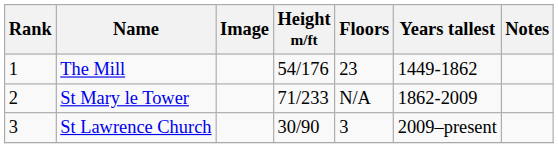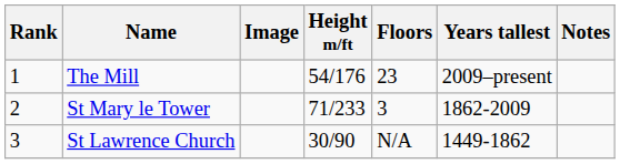 <table class="wikitable sortable">
 <tr>
 <th>Rank</th>
 <th>Name</th>
 <th>Image</th>
 <th>Height<br><small>m/ft</small></th>
 <th>Floors</th>
 <th>Years tallest</th>
 <th class="unsortable">Notes</th>
 </tr>
 <tr>
 <td>1</td>
 <td><a href='#'>The Mill</a></td>
 <td></td>
 <td>54/176</td>
 <td>23</td>
-<td>1449-1862</td>
+<td>2009–present</td>
 <td></td>
 </tr>
 <tr>
 <td>2</td>
 <td><a href='#'>St Mary le Tower</a></td>
 <td></td>
 <td>71/233</td>
-<td>N/A</td>
+<td>3</td>
 <td>1862-2009</td>
 <td></td>
 </tr>
 <tr>
 <td>3</td>
 <td><a href='#'>St Lawrence Church</a></td>
 <td></td>
 <td>30/90</td>
-<td>3</td>
-<td>2009–present</td>
+<td>N/A</td>
+<td>1449-1862</td>
 <td></td>
 </tr>
 <tr>
 </tr>
 </table>
